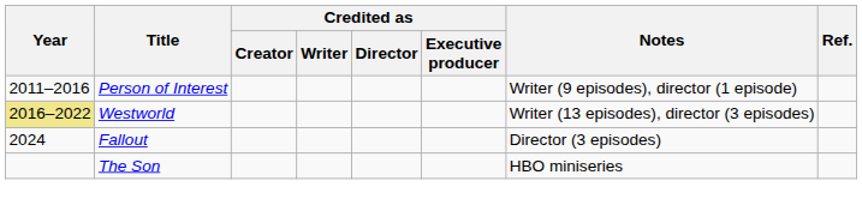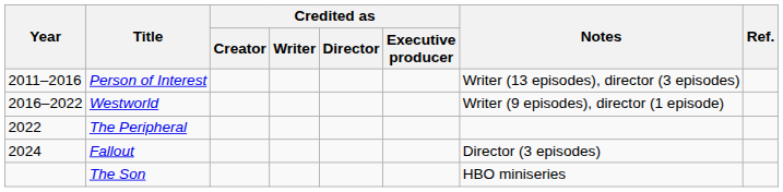 <table class="wikitable">
 <tr>
 <th rowspan="2">Year</th>
 <th rowspan="2">Title</th>
 <th colspan="4">Credited as</th>
 <th rowspan="2">Notes</th>
 <th rowspan="2">Ref.</th>
 </tr>
 <tr>
 <th>Creator</th>
 <th>Writer</th>
 <th>Director</th>
 <th>Executive<br>producer</th>
 </tr>
 <tr>
 <td>2011–2016</td>
 <td><em><a href='#'>Person of Interest</a></em></td>
 <td></td>
 <td></td>
 <td></td>
 <td></td>
-<td>Writer (9 episodes), director (1 episode)</td>
+<td>Writer (13 episodes), director (3 episodes)</td>
 <td></td>
 </tr>
 <tr>
-<td style="background: khaki;">2016–2022</td>
+<td>2016–2022</td>
 <td><em><a href='#'>Westworld</a></em></td>
 <td></td>
 <td></td>
 <td></td>
 <td></td>
-<td>Writer (13 episodes), director (3 episodes)</td>
+<td>Writer (9 episodes), director (1 episode)</td>
+<td></td>
+</tr>
+<tr>
+<td>2022</td>
+<td><em><a href='#'>The Peripheral</a></em></td>
+<td></td>
+<td></td>
+<td></td>
+<td></td>
+<td></td>
 <td></td>
 </tr>
 <tr>
 <td>2024</td>
 <td><em><a href='#'>Fallout</a></em></td>
 <td></td>
 <td></td>
 <td></td>
 <td></td>
 <td align="left">Director (3 episodes)</td>
 <td></td>
 </tr>
 <tr>
 <td></td>
 <td><em><a href='#'>The Son</a></em></td>
 <td></td>
 <td></td>
 <td></td>
 <td></td>
 <td>HBO miniseries</td>
 <td></td>
 </tr>
 </table>
